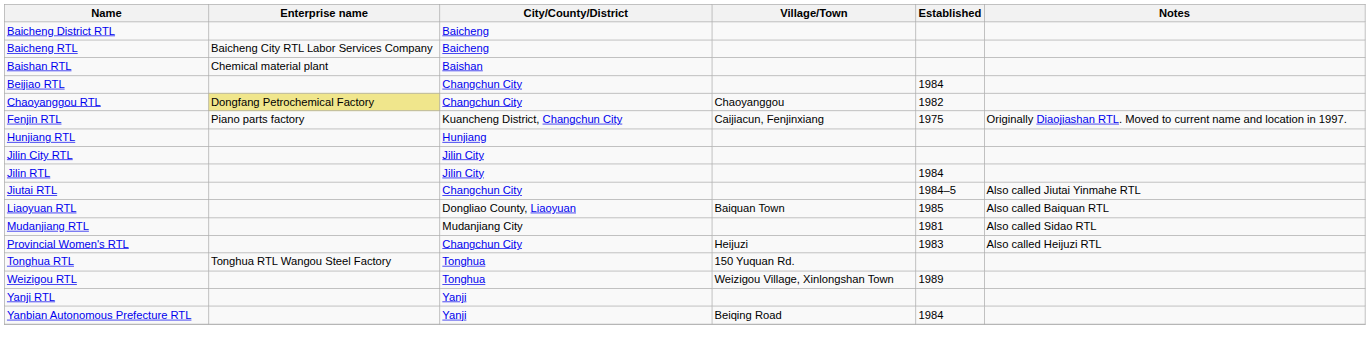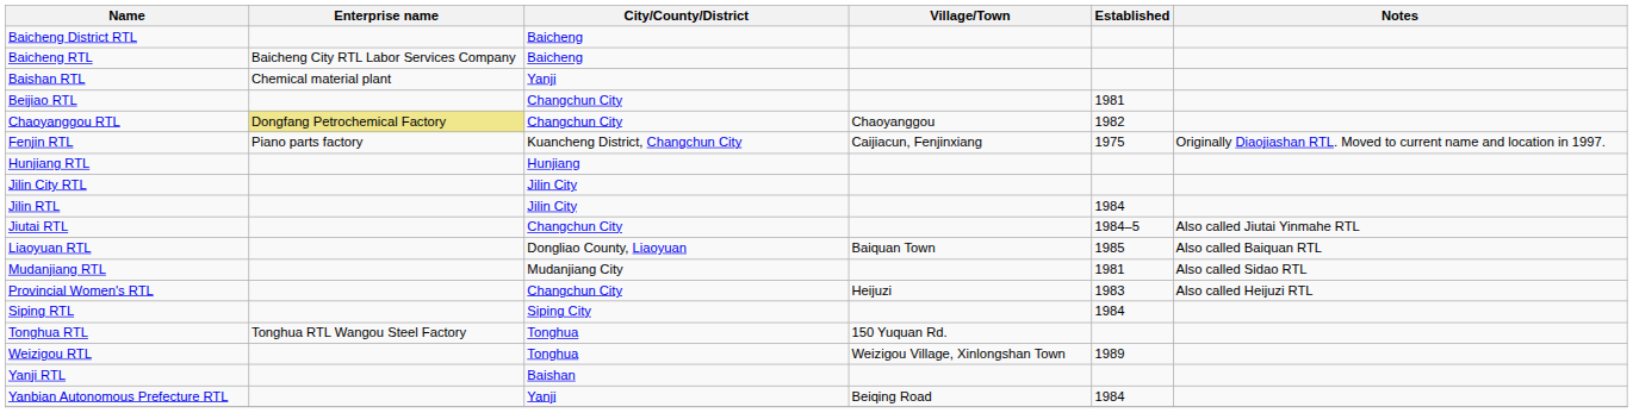 <table class="wikitable">
 <tr>
 <th width=15%>Name</th>
 <th width=17%>Enterprise name</th>
 <th width=20%>City/County/District</th>
 <th width=15%>Village/Town</th>
 <th width=5%>Established</th>
 <th width=28%>Notes</th>
 </tr>
 <tr>
 <td><a href='#'>Baicheng District RTL</a></td>
 <td></td>
 <td><a href='#'>Baicheng</a></td>
 <td></td>
 <td></td>
 <td></td>
 </tr>
 <tr>
 <td><a href='#'>Baicheng RTL</a></td>
 <td>Baicheng City RTL Labor Services Company</td>
 <td><a href='#'>Baicheng</a></td>
 <td></td>
 <td></td>
 <td></td>
 </tr>
 <tr>
 <td><a href='#'>Baishan RTL</a></td>
 <td>Chemical material plant</td>
-<td><a href='#'>Baishan</a></td>
+<td><a href='#'>Yanji</a></td>
 <td></td>
 <td></td>
 <td></td>
 </tr>
 <tr>
 <td><a href='#'>Beijiao RTL</a></td>
 <td></td>
 <td><a href='#'>Changchun City</a></td>
 <td></td>
-<td>1984</td>
+<td>1981</td>
 <td></td>
 </tr>
 <tr>
 <td><a href='#'>Chaoyanggou RTL</a></td>
 <td style="background: khaki;">Dongfang Petrochemical Factory</td>
 <td><a href='#'>Changchun City</a></td>
 <td>Chaoyanggou</td>
 <td>1982</td>
 <td></td>
 </tr>
 <tr>
 <td><a href='#'>Fenjin RTL</a></td>
 <td>Piano parts factory</td>
 <td>Kuancheng District, <a href='#'>Changchun City</a></td>
 <td>Caijiacun, Fenjinxiang</td>
 <td>1975</td>
 <td>Originally <a href='#'>Diaojiashan RTL</a>.  Moved to current name and location in 1997.</td>
 </tr>
 <tr>
 <td><a href='#'>Hunjiang RTL</a></td>
 <td></td>
 <td><a href='#'>Hunjiang</a></td>
 <td></td>
 <td></td>
 <td></td>
 </tr>
 <tr>
 <td><a href='#'>Jilin City RTL</a></td>
 <td></td>
 <td><a href='#'>Jilin City</a></td>
 <td></td>
 <td></td>
 <td></td>
 </tr>
 <tr>
 <td><a href='#'>Jilin RTL</a></td>
 <td></td>
 <td><a href='#'>Jilin City</a></td>
 <td></td>
 <td>1984</td>
 <td></td>
 </tr>
 <tr>
 <td><a href='#'>Jiutai RTL</a></td>
 <td></td>
 <td><a href='#'>Changchun City</a></td>
 <td></td>
 <td>1984–5</td>
 <td>Also called Jiutai Yinmahe RTL</td>
 </tr>
 <tr>
 <td><a href='#'>Liaoyuan RTL</a></td>
 <td></td>
 <td>Dongliao County, <a href='#'>Liaoyuan</a></td>
 <td>Baiquan Town</td>
 <td>1985</td>
 <td>Also called Baiquan RTL</td>
 </tr>
 <tr>
 <td><a href='#'>Mudanjiang RTL</a></td>
 <td></td>
 <td>Mudanjiang City</td>
 <td></td>
 <td>1981</td>
 <td>Also called Sidao RTL</td>
 </tr>
 <tr>
 <td><a href='#'>Provincial Women's RTL</a></td>
 <td></td>
 <td><a href='#'>Changchun City</a></td>
 <td>Heijuzi</td>
 <td>1983</td>
 <td>Also called Heijuzi RTL</td>
 </tr>
 <tr>
+<td><a href='#'>Siping RTL</a></td>
+<td></td>
+<td><a href='#'>Siping City</a></td>
+<td></td>
+<td>1984</td>
+<td></td>
+</tr>
+<tr>
 <td><a href='#'>Tonghua RTL</a></td>
 <td>Tonghua RTL Wangou Steel Factory</td>
 <td><a href='#'>Tonghua</a></td>
 <td>150 Yuquan Rd.</td>
 <td></td>
 <td></td>
 </tr>
 <tr>
 <td><a href='#'>Weizigou RTL</a></td>
 <td></td>
 <td><a href='#'>Tonghua</a></td>
 <td>Weizigou Village, Xinlongshan Town</td>
 <td>1989</td>
 <td></td>
 </tr>
 <tr>
 <td><a href='#'>Yanji RTL</a></td>
 <td></td>
-<td><a href='#'>Yanji</a></td>
+<td><a href='#'>Baishan</a></td>
 <td></td>
 <td></td>
 <td></td>
 </tr>
 <tr>
 <td><a href='#'>Yanbian Autonomous Prefecture RTL</a></td>
 <td></td>
 <td><a href='#'>Yanji</a></td>
 <td>Beiqing Road</td>
 <td>1984</td>
 <td></td>
 </tr>
 <tr>
 </tr>
 </table>
